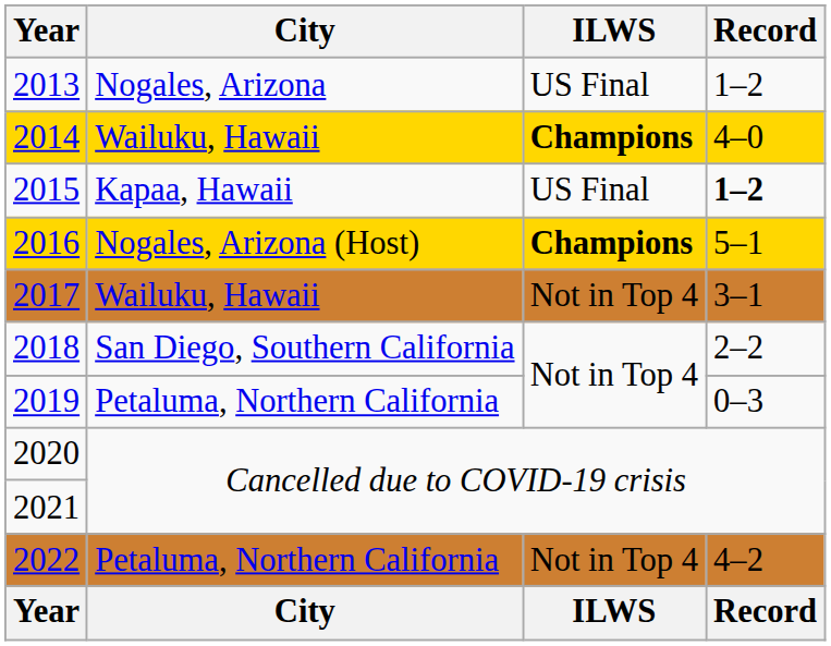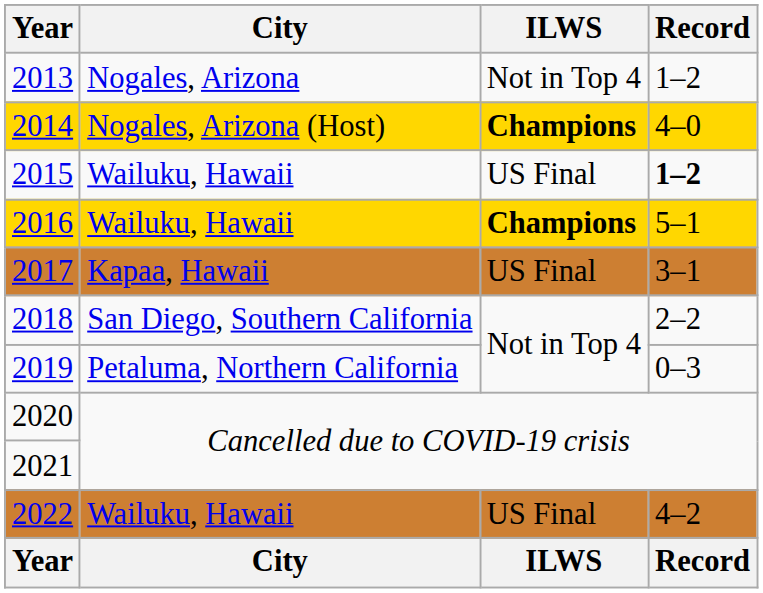 <table class="wikitable">
 <tr>
 <th>Year</th>
 <th>City</th>
 <th>ILWS</th>
 <th>Record</th>
 </tr>
 <tr>
 <td><a href='#'>2013</a></td>
 <td> <a href='#'>Nogales</a>, <a href='#'>Arizona</a></td>
-<td>US Final</td>
+<td>Not in Top 4</td>
 <td>1–2</td>
 </tr>
 <tr style="background:gold;">
 <td><a href='#'>2014</a></td>
-<td> <a href='#'>Wailuku</a>, <a href='#'>Hawaii</a></td>
+<td> <a href='#'>Nogales</a>, <a href='#'>Arizona</a> (Host)</td>
 <td><strong>Champions</strong></td>
 <td>4–0</td>
 </tr>
 <tr>
 <td><a href='#'>2015</a></td>
-<td> <a href='#'>Kapaa</a>, <a href='#'>Hawaii</a></td>
+<td> <a href='#'>Wailuku</a>, <a href='#'>Hawaii</a></td>
 <td>US Final</td>
 <td><strong>1–2</strong></td>
 </tr>
 <tr style="background:gold;">
 <td><a href='#'>2016</a></td>
-<td> <a href='#'>Nogales</a>, <a href='#'>Arizona</a> (Host)</td>
+<td> <a href='#'>Wailuku</a>, <a href='#'>Hawaii</a></td>
 <td><strong>Champions</strong></td>
 <td>5–1</td>
 </tr>
 <tr style="background:#cd7f32;">
 <td><a href='#'>2017</a></td>
-<td> <a href='#'>Wailuku</a>, <a href='#'>Hawaii</a></td>
-<td>Not in Top 4</td>
+<td> <a href='#'>Kapaa</a>, <a href='#'>Hawaii</a></td>
+<td>US Final</td>
 <td>3–1</td>
 </tr>
 <tr>
 <td><a href='#'>2018</a></td>
 <td> <a href='#'>San Diego</a>, <a href='#'>Southern California</a></td>
 <td rowspan=2>Not in Top 4</td>
 <td>2–2</td>
 </tr>
 <tr>
 <td><a href='#'>2019</a></td>
 <td> <a href='#'>Petaluma</a>, <a href='#'>Northern California</a></td>
 <td>0–3</td>
 </tr>
 <tr>
 <td>2020</td>
 <td colspan=3 rowspan=2 style="text-align:center;"><em>Cancelled due to COVID-19 crisis</em></td>
 </tr>
 <tr>
 <td>2021</td>
 </tr>
 <tr style="background:#cd7f32;">
 <td><a href='#'>2022</a></td>
-<td> <a href='#'>Petaluma</a>, <a href='#'>Northern California</a></td>
-<td>Not in Top 4</td>
+<td> <a href='#'>Wailuku</a>, <a href='#'>Hawaii</a></td>
+<td>US Final</td>
 <td>4–2</td>
 </tr>
 <tr>
 <th>Year</th>
 <th>City</th>
 <th>ILWS</th>
 <th>Record</th>
 </tr>
 </table>
